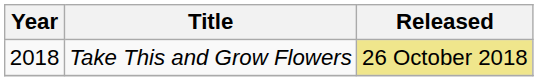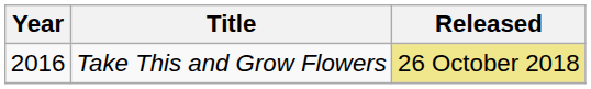 <table class="wikitable">
 <tr>
 <th>Year</th>
 <th>Title</th>
 <th>Released</th>
 </tr>
 <tr>
-<td>2018</td>
+<td>2016</td>
 <td><em>Take This and Grow Flowers</em></td>
 <td style="background: khaki;">26 October 2018</td>
 </tr>
 <tr>
 </tr>
 </table>
